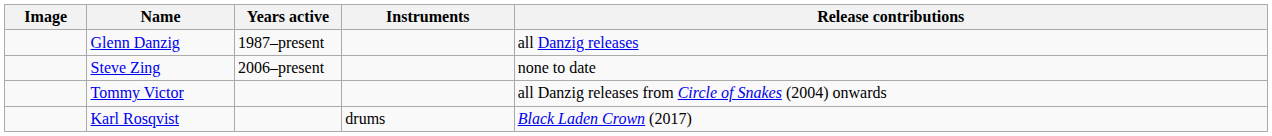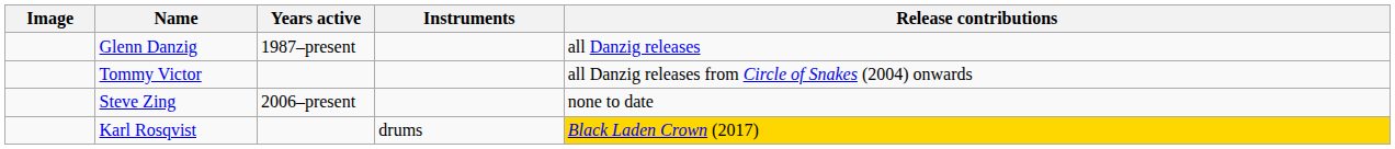 <table class="wikitable" border="1" width=100%>
 <tr>
 <th width="75">Image</th>
 <th width="140">Name </th>
 <th width="100">Years active</th>
 <th width="165">Instruments</th>
 <th>Release contributions</th>
 </tr>
 <tr>
 <td></td>
 <td><a href='#'>Glenn Danzig</a><br></td>
 <td>1987–present</td>
 <td></td>
 <td>all <a href='#'>Danzig releases</a></td>
 </tr>
 <tr>
 <td></td>
+<td><a href='#'>Tommy Victor</a></td>
+<td></td>
+<td></td>
+<td>all Danzig releases from <em><a href='#'>Circle of Snakes</a></em> (2004) onwards</td>
+</tr>
+<tr>
+<td></td>
 <td><a href='#'>Steve Zing</a><br></td>
 <td>2006–present </td>
 <td></td>
 <td>none to date </td>
 </tr>
 <tr>
 <td></td>
-<td><a href='#'>Tommy Victor</a></td>
-<td></td>
-<td></td>
-<td>all Danzig releases from <em><a href='#'>Circle of Snakes</a></em> (2004) onwards</td>
-</tr>
-<tr>
-<td></td>
 <td><a href='#'>Karl Rosqvist</a></td>
 <td></td>
 <td>drums</td>
-<td><em><a href='#'>Black Laden Crown</a></em> (2017)</td>
+<td style="background: gold;"><em><a href='#'>Black Laden Crown</a></em> (2017)</td>
 </tr>
 </table>
